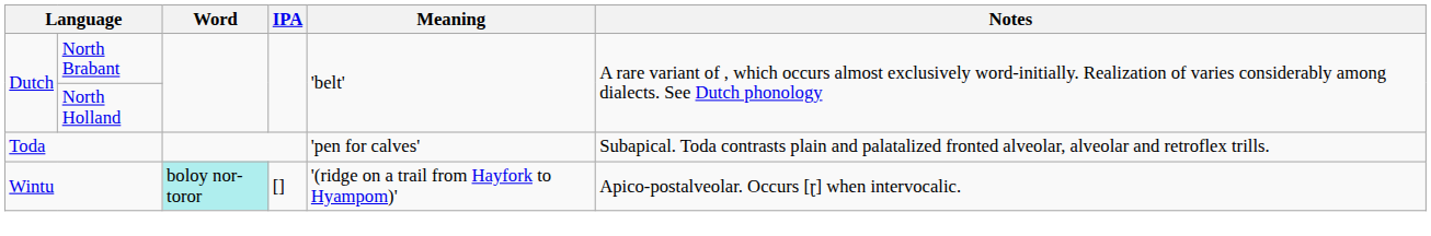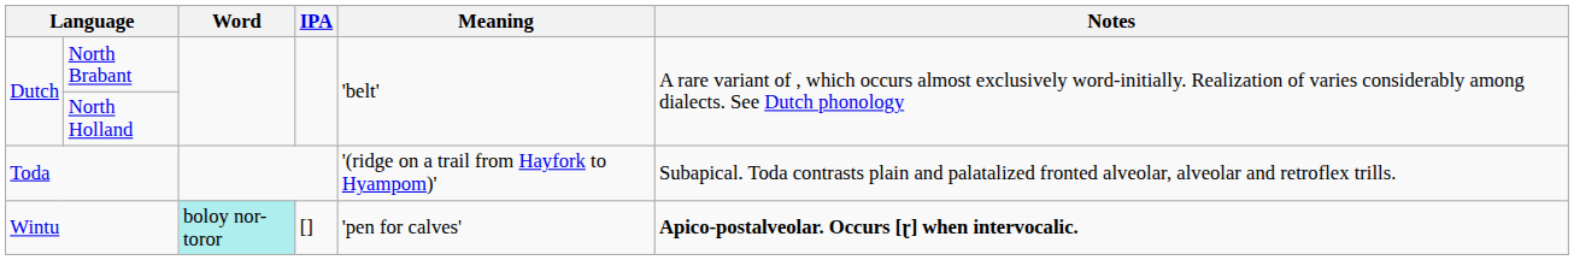 <table class="wikitable">
 <tr>
 <th colspan=2>Language</th>
 <th>Word</th>
 <th><a href='#'>IPA</a></th>
 <th>Meaning</th>
 <th>Notes</th>
 </tr>
 <tr>
 <td rowspan=2><a href='#'>Dutch</a></td>
 <td><a href='#'>North Brabant</a></td>
 <td rowspan=2></td>
 <td rowspan=2></td>
 <td rowspan=2>'belt'</td>
 <td rowspan=2>A rare variant of , which occurs almost exclusively word-initially. Realization of  varies considerably among dialects. See <a href='#'>Dutch phonology</a></td>
 </tr>
 <tr>
 <td><a href='#'>North Holland</a></td>
 </tr>
 <tr>
 <td colspan=2><a href='#'>Toda</a></td>
 <td colspan=2 align=center></td>
-<td>'pen for calves'</td>
+<td>'(ridge on a trail from <a href='#'>Hayfork</a> to <a href='#'>Hyampom</a>)'</td>
 <td>Subapical. Toda contrasts plain and palatalized fronted alveolar, alveolar and retroflex trills.</td>
 </tr>
 <tr>
 <td colspan=2><a href='#'>Wintu</a></td>
 <td style="background: paleturquoise;">boloy nor-toror</td>
 <td>[]</td>
-<td>'(ridge on a trail from <a href='#'>Hayfork</a> to <a href='#'>Hyampom</a>)'</td>
-<td>Apico-postalveolar. Occurs [ɽ] when intervocalic.</td>
+<td>'pen for calves'</td>
+<td><strong>Apico-postalveolar. Occurs [ɽ] when intervocalic.</strong></td>
 </tr>
 </table>
